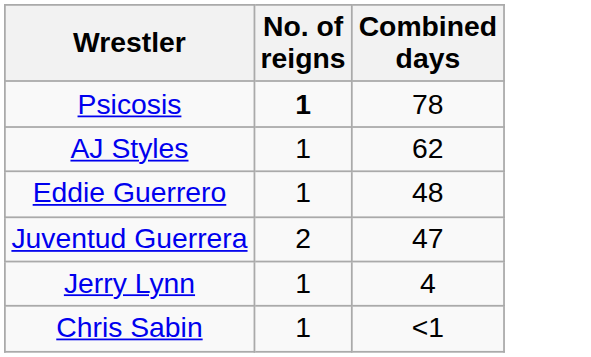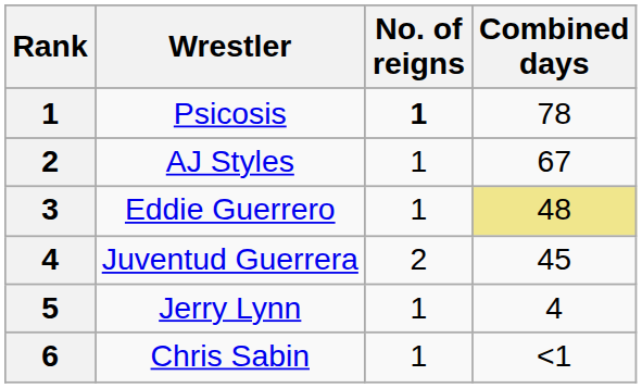 <table class="wikitable sortable" style="text-align: center">
 <tr>
+<th>Rank</th>
 <th>Wrestler</th>
 <th>No. of<br>reigns</th>
 <th>Combined<br>days</th>
 </tr>
 <tr>
+<th>1</th>
 <td><a href='#'>Psicosis</a></td>
 <td><strong>1</strong></td>
 <td>78</td>
 </tr>
 <tr>
+<th>2</th>
 <td><a href='#'>AJ Styles</a></td>
 <td>1</td>
-<td>62</td>
+<td>67</td>
 </tr>
 <tr>
+<th>3</th>
 <td><a href='#'>Eddie Guerrero</a></td>
 <td>1</td>
-<td>48</td>
+<td style="background: khaki;">48</td>
 </tr>
 <tr>
+<th>4</th>
 <td><a href='#'>Juventud Guerrera</a></td>
 <td>2</td>
-<td>47</td>
+<td>45</td>
 </tr>
 <tr>
+<th>5</th>
 <td><a href='#'>Jerry Lynn</a></td>
 <td>1</td>
 <td>4</td>
 </tr>
 <tr>
+<th>6</th>
 <td><a href='#'>Chris Sabin</a></td>
 <td>1</td>
 <td><1</td>
 </tr>
 </table>
